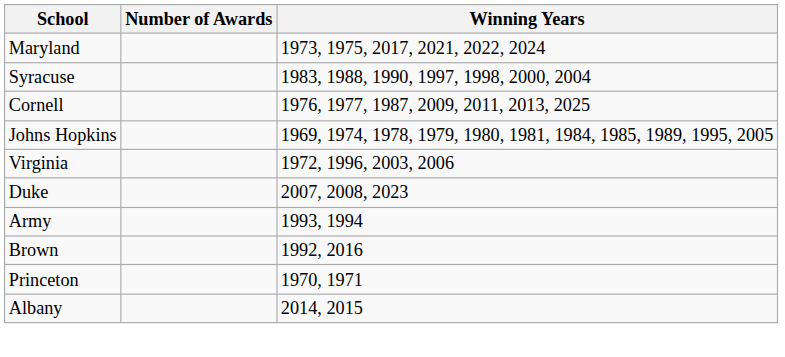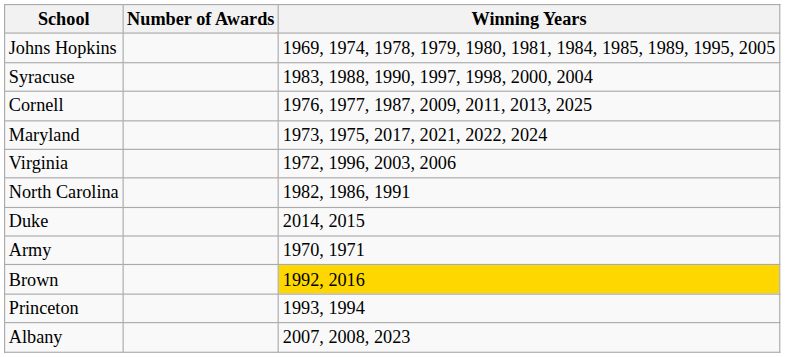 <table class="wikitable">
 <tr>
 <th>School</th>
 <th>Number of Awards</th>
 <th>Winning Years</th>
 </tr>
 <tr>
-<td>Maryland</td>
+<td>Johns Hopkins</td>
 <td></td>
-<td>1973, 1975, 2017, 2021, 2022, 2024</td>
+<td>1969, 1974, 1978, 1979, 1980, 1981, 1984, 1985, 1989, 1995, 2005</td>
 </tr>
 <tr>
 <td>Syracuse</td>
 <td></td>
 <td>1983, 1988, 1990, 1997, 1998, 2000, 2004</td>
 </tr>
 <tr>
 <td>Cornell</td>
 <td></td>
 <td>1976, 1977, 1987, 2009, 2011, 2013, 2025</td>
 </tr>
 <tr>
-<td>Johns Hopkins</td>
+<td>Maryland</td>
 <td></td>
-<td>1969, 1974, 1978, 1979, 1980, 1981, 1984, 1985, 1989, 1995, 2005</td>
+<td>1973, 1975, 2017, 2021, 2022, 2024</td>
 </tr>
 <tr>
 <td>Virginia</td>
 <td></td>
 <td>1972, 1996, 2003, 2006</td>
 </tr>
 <tr>
+<td>North Carolina</td>
+<td></td>
+<td>1982, 1986, 1991</td>
+</tr>
+<tr>
 <td>Duke</td>
 <td></td>
-<td>2007, 2008, 2023</td>
+<td>2014, 2015</td>
 </tr>
 <tr>
 <td>Army</td>
 <td></td>
-<td>1993, 1994</td>
+<td>1970, 1971</td>
 </tr>
 <tr>
 <td>Brown</td>
 <td></td>
-<td>1992, 2016</td>
+<td style="background: gold;">1992, 2016</td>
 </tr>
 <tr>
 <td>Princeton</td>
 <td></td>
-<td>1970, 1971</td>
+<td>1993, 1994</td>
 </tr>
 <tr>
 <td>Albany</td>
 <td></td>
-<td>2014, 2015</td>
+<td>2007, 2008, 2023</td>
 </tr>
 </table>
